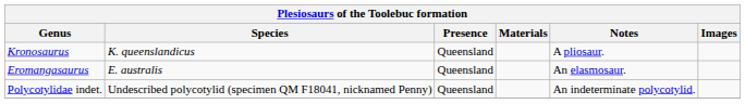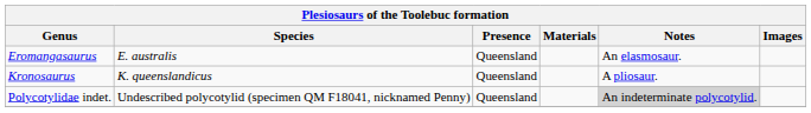 <table class="wikitable" align="center">
 <tr>
 <th colspan="6" align="center"><strong><a href='#'>Plesiosaurs</a></strong>  of the Toolebuc formation</th>
 </tr>
 <tr>
 <th>Genus</th>
 <th>Species</th>
 <th>Presence</th>
 <th>Materials</th>
 <th>Notes</th>
 <th>Images</th>
 </tr>
 <tr>
+<td><em><a href='#'>Eromangasaurus</a></em></td>
+<td><em>E. australis</em></td>
+<td>Queensland</td>
+<td></td>
+<td>An <a href='#'>elasmosaur</a>.</td>
+<td></td>
+</tr>
+<tr>
 <td><em><a href='#'>Kronosaurus</a></em></td>
 <td><em>K. queenslandicus</em></td>
 <td>Queensland</td>
 <td></td>
 <td>A <a href='#'>pliosaur</a>.</td>
 <td></td>
 </tr>
 <tr>
-<td><em><a href='#'>Eromangasaurus</a></em></td>
-<td><em>E. australis</em></td>
-<td>Queensland</td>
-<td></td>
-<td>An <a href='#'>elasmosaur</a>.</td>
-<td></td>
-</tr>
-<tr>
 <td><a href='#'>Polycotylidae</a> indet.</td>
 <td>Undescribed polycotylid (specimen QM F18041, nicknamed Penny)</td>
 <td>Queensland</td>
 <td></td>
-<td>An indeterminate <a href='#'>polycotylid</a>.</td>
+<td style="background: lightgrey;">An indeterminate <a href='#'>polycotylid</a>.</td>
 <td></td>
 </tr>
 <tr>
 </tr>
 </table>
